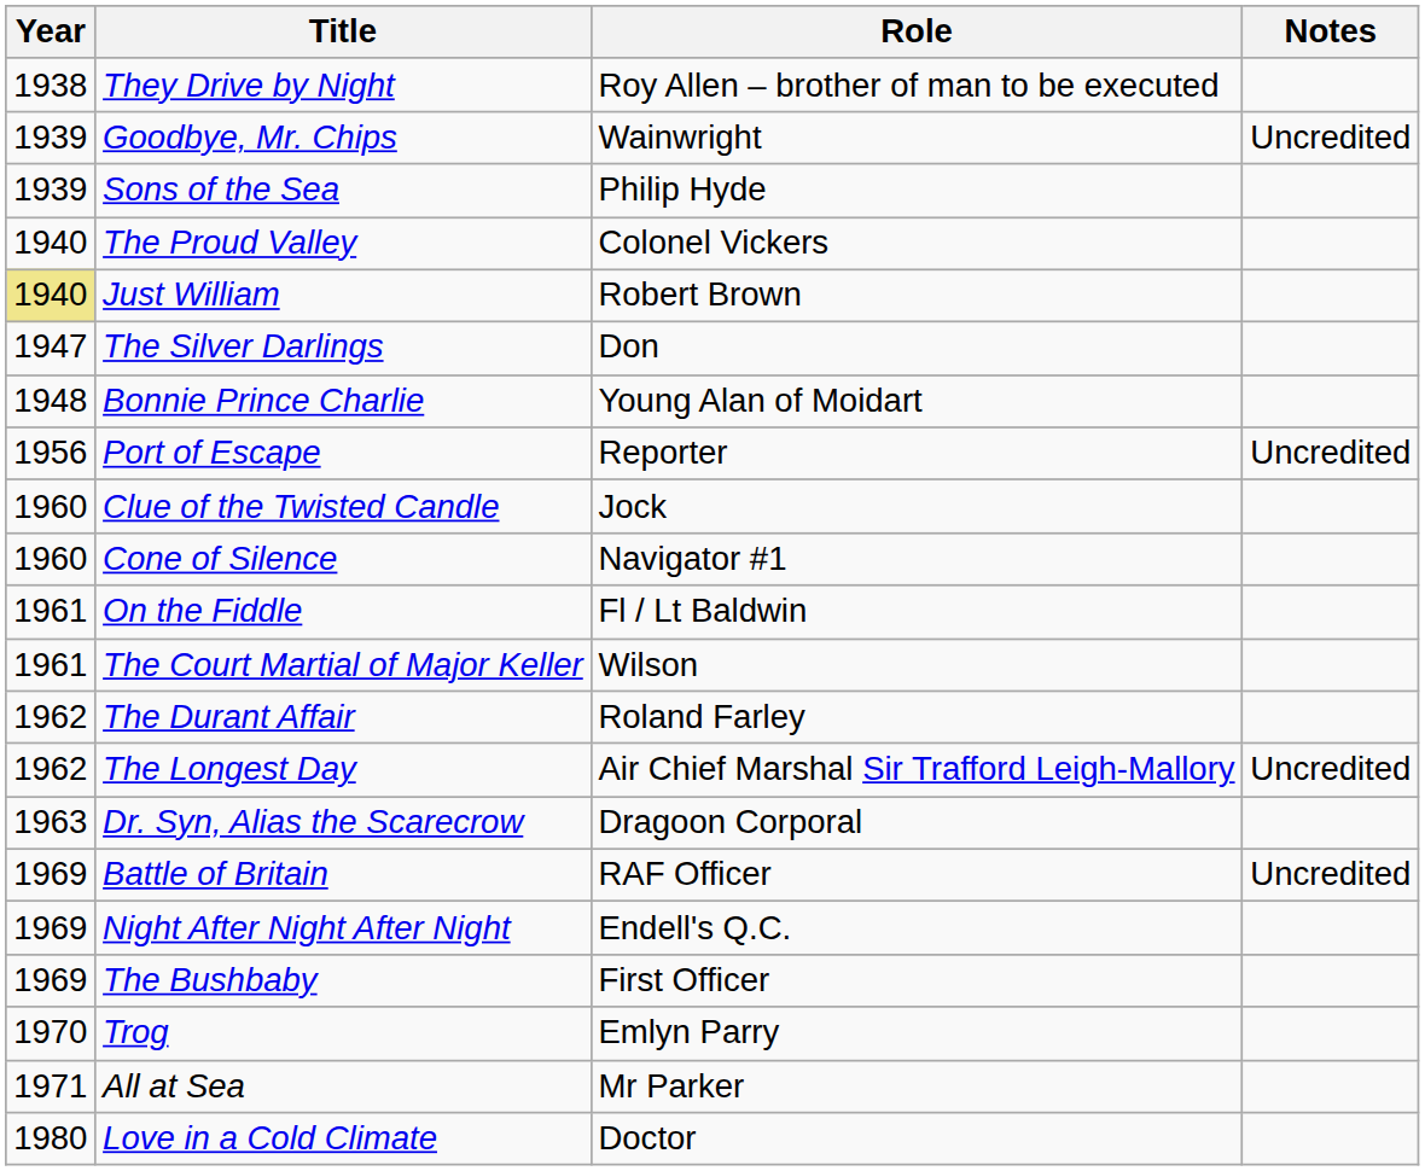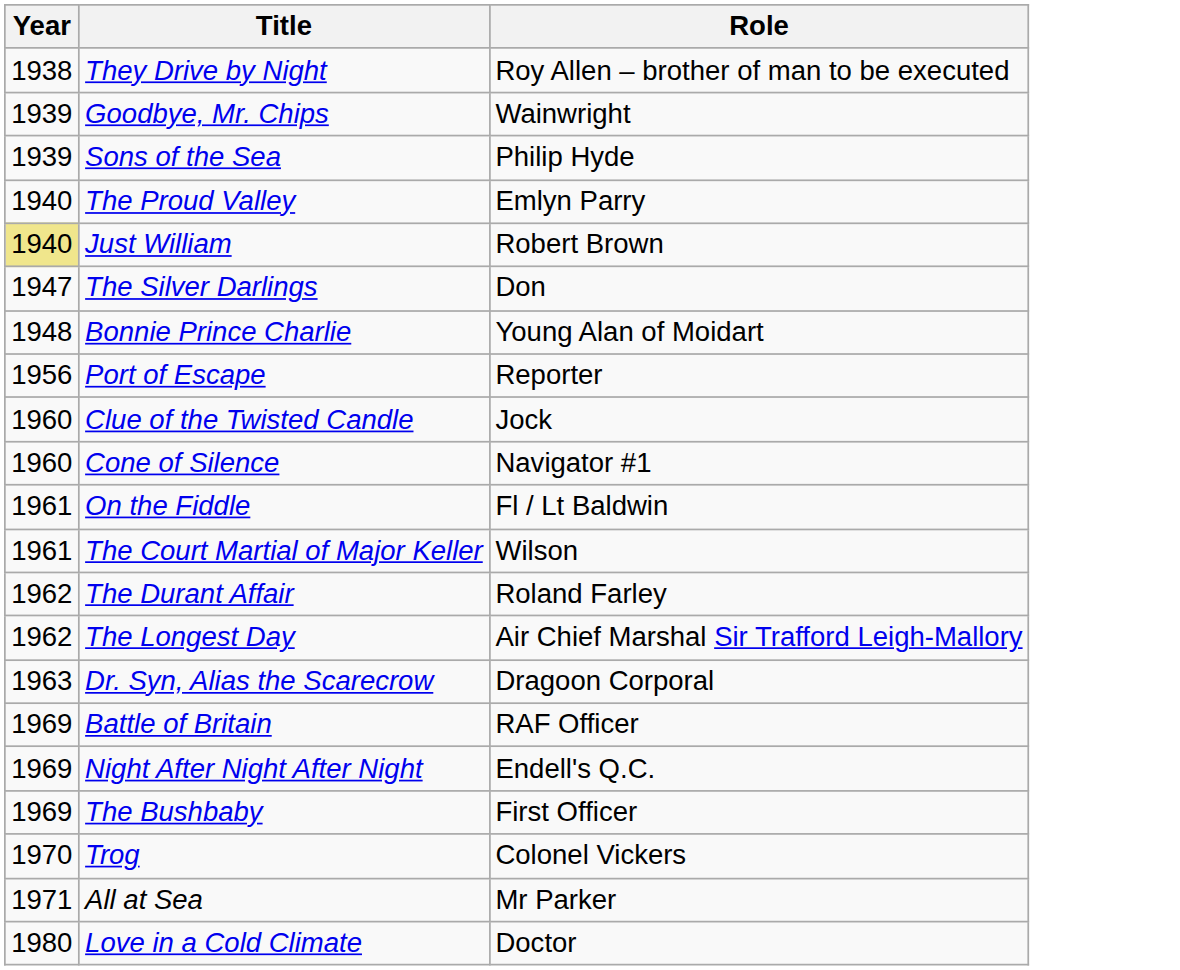 <table class="wikitable">
 <tr>
 <th>Year</th>
 <th>Title</th>
 <th>Role</th>
-<th>Notes</th>
 </tr>
 <tr>
 <td>1938</td>
 <td><em><a href='#'>They Drive by Night</a></em></td>
 <td>Roy Allen – brother of man to be executed</td>
-<td></td>
 </tr>
 <tr>
 <td>1939</td>
 <td><em><a href='#'>Goodbye, Mr. Chips</a></em></td>
 <td>Wainwright</td>
-<td>Uncredited</td>
 </tr>
 <tr>
 <td>1939</td>
 <td><em><a href='#'>Sons of the Sea</a></em></td>
 <td>Philip Hyde</td>
-<td></td>
 </tr>
 <tr>
 <td>1940</td>
 <td><em><a href='#'>The Proud Valley</a></em></td>
-<td>Colonel Vickers</td>
-<td></td>
+<td>Emlyn Parry</td>
 </tr>
 <tr>
 <td style="background: khaki;">1940</td>
 <td><em><a href='#'>Just William</a></em></td>
 <td>Robert Brown</td>
-<td></td>
 </tr>
 <tr>
 <td>1947</td>
 <td><em><a href='#'>The Silver Darlings</a></em></td>
 <td>Don</td>
-<td></td>
 </tr>
 <tr>
 <td>1948</td>
 <td><em><a href='#'>Bonnie Prince Charlie</a></em></td>
 <td>Young Alan of Moidart</td>
-<td></td>
 </tr>
 <tr>
 <td>1956</td>
 <td><em><a href='#'>Port of Escape</a></em></td>
 <td>Reporter</td>
-<td>Uncredited</td>
 </tr>
 <tr>
 <td>1960</td>
 <td><em><a href='#'>Clue of the Twisted Candle</a></em></td>
 <td>Jock</td>
-<td></td>
 </tr>
 <tr>
 <td>1960</td>
 <td><em><a href='#'>Cone of Silence</a></em></td>
 <td>Navigator #1</td>
-<td></td>
 </tr>
 <tr>
 <td>1961</td>
 <td><em><a href='#'>On the Fiddle</a></em></td>
 <td>Fl / Lt Baldwin</td>
-<td></td>
 </tr>
 <tr>
 <td>1961</td>
 <td><em><a href='#'>The Court Martial of Major Keller</a></em></td>
 <td>Wilson</td>
-<td></td>
 </tr>
 <tr>
 <td>1962</td>
 <td><em><a href='#'>The Durant Affair</a></em></td>
 <td>Roland Farley</td>
-<td></td>
 </tr>
 <tr>
 <td>1962</td>
 <td><em><a href='#'>The Longest Day</a></em></td>
 <td>Air Chief Marshal <a href='#'>Sir Trafford Leigh-Mallory</a></td>
-<td>Uncredited</td>
 </tr>
 <tr>
 <td>1963</td>
 <td><em><a href='#'>Dr. Syn, Alias the Scarecrow</a></em></td>
 <td>Dragoon Corporal</td>
-<td></td>
 </tr>
 <tr>
 <td>1969</td>
 <td><em><a href='#'>Battle of Britain</a></em></td>
 <td>RAF Officer</td>
-<td>Uncredited</td>
 </tr>
 <tr>
 <td>1969</td>
 <td><em><a href='#'>Night After Night After Night</a></em></td>
 <td>Endell's Q.C.</td>
-<td></td>
 </tr>
 <tr>
 <td>1969</td>
 <td><em><a href='#'>The Bushbaby</a></em></td>
 <td>First Officer</td>
-<td></td>
 </tr>
 <tr>
 <td>1970</td>
 <td><em><a href='#'>Trog</a></em></td>
-<td>Emlyn Parry</td>
-<td></td>
+<td>Colonel Vickers</td>
 </tr>
 <tr>
 <td>1971</td>
 <td><em>All at Sea</em></td>
 <td>Mr Parker</td>
-<td></td>
 </tr>
 <tr>
 <td>1980</td>
 <td><em><a href='#'>Love in a Cold Climate</a></em></td>
 <td>Doctor</td>
-<td></td>
 </tr>
 </table>
